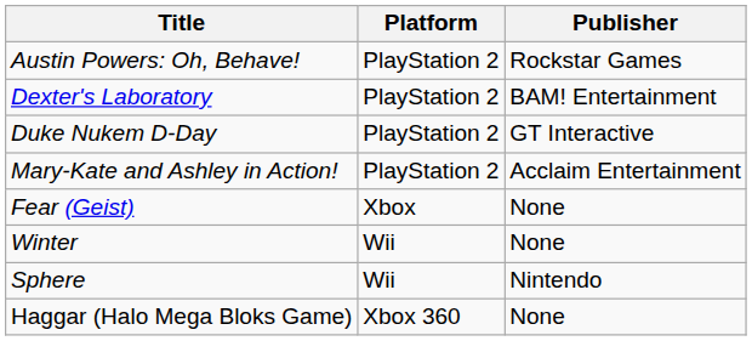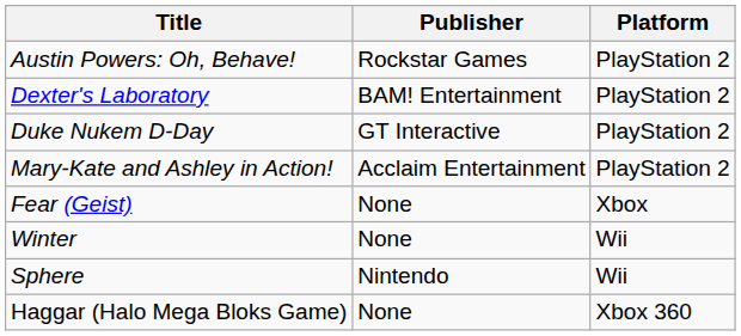 <table class="wikitable sortable">
 <tr>
 <th>Title</th>
+<th>Publisher</th>
 <th>Platform</th>
-<th>Publisher</th>
 </tr>
 <tr>
 <td><em>Austin Powers: Oh, Behave!</em></td>
+<td>Rockstar Games</td>
 <td>PlayStation 2</td>
-<td>Rockstar Games</td>
 </tr>
 <tr>
 <td><em><a href='#'>Dexter's Laboratory</a></em></td>
+<td>BAM! Entertainment</td>
 <td>PlayStation 2</td>
-<td>BAM! Entertainment</td>
 </tr>
 <tr>
 <td><em>Duke Nukem D-Day</em></td>
+<td>GT Interactive</td>
 <td>PlayStation 2</td>
-<td>GT Interactive</td>
 </tr>
 <tr>
 <td><em>Mary-Kate and Ashley in Action!</em></td>
+<td>Acclaim Entertainment</td>
 <td>PlayStation 2</td>
-<td>Acclaim Entertainment</td>
 </tr>
 <tr>
 <td><em>Fear <a href='#'>(Geist)</a></em></td>
+<td>None</td>
 <td>Xbox </td>
-<td>None</td>
 </tr>
 <tr>
 <td><em>Winter</em></td>
+<td>None</td>
 <td>Wii</td>
-<td>None</td>
 </tr>
 <tr>
 <td><em>Sphere</em></td>
+<td>Nintendo</td>
 <td>Wii</td>
-<td>Nintendo</td>
 </tr>
 <tr>
 <td>Haggar (Halo Mega Bloks Game)</td>
+<td>None</td>
 <td>Xbox 360</td>
-<td>None</td>
 </tr>
 </table>
